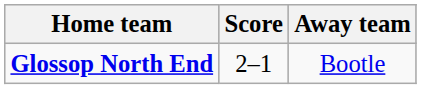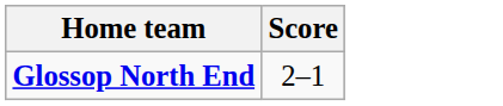 <table class="wikitable" style="text-align: center">
 <tr>
 <th>Home team</th>
 <th>Score</th>
-<th>Away team</th>
 </tr>
 <tr>
 <td><strong><a href='#'>Glossop North End</a></strong></td>
 <td>2–1</td>
-<td><a href='#'>Bootle</a></td>
 </tr>
 </table>
